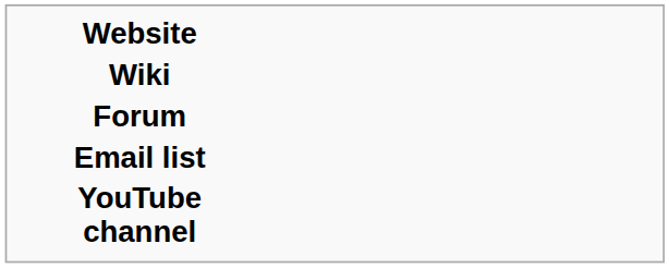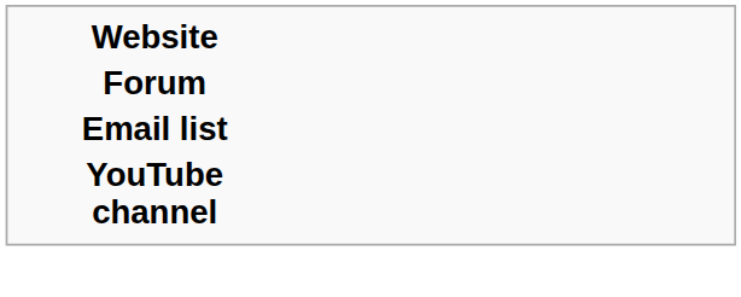 <table class="infobox"  style="width: 22em">
 <tr>
 <th style="width: 35%">Website</th>
 <td style="width: 55%"></td>
-</tr>
-<tr>
-<th>Wiki</th>
-<td></td>
 </tr>
 <tr>
 <th>Forum</th>
 <td></td>
 </tr>
 <tr>
 <th>Email list</th>
 <td></td>
 </tr>
 <tr>
 <th>YouTube channel</th>
 <td></td>
 </tr>
 </table>
